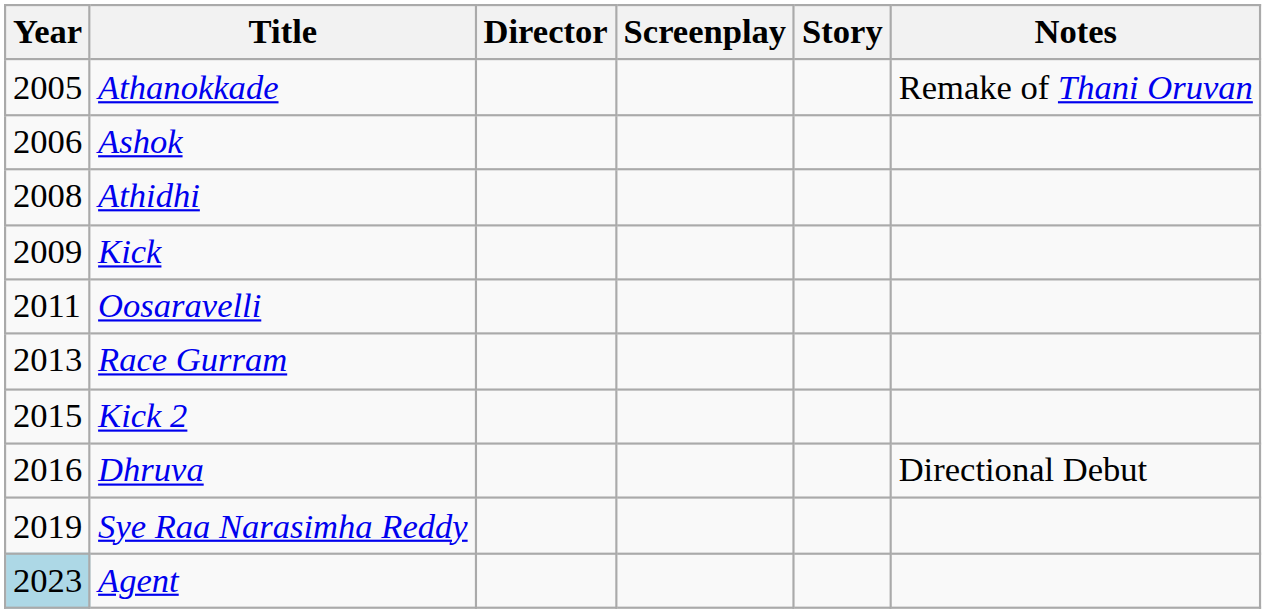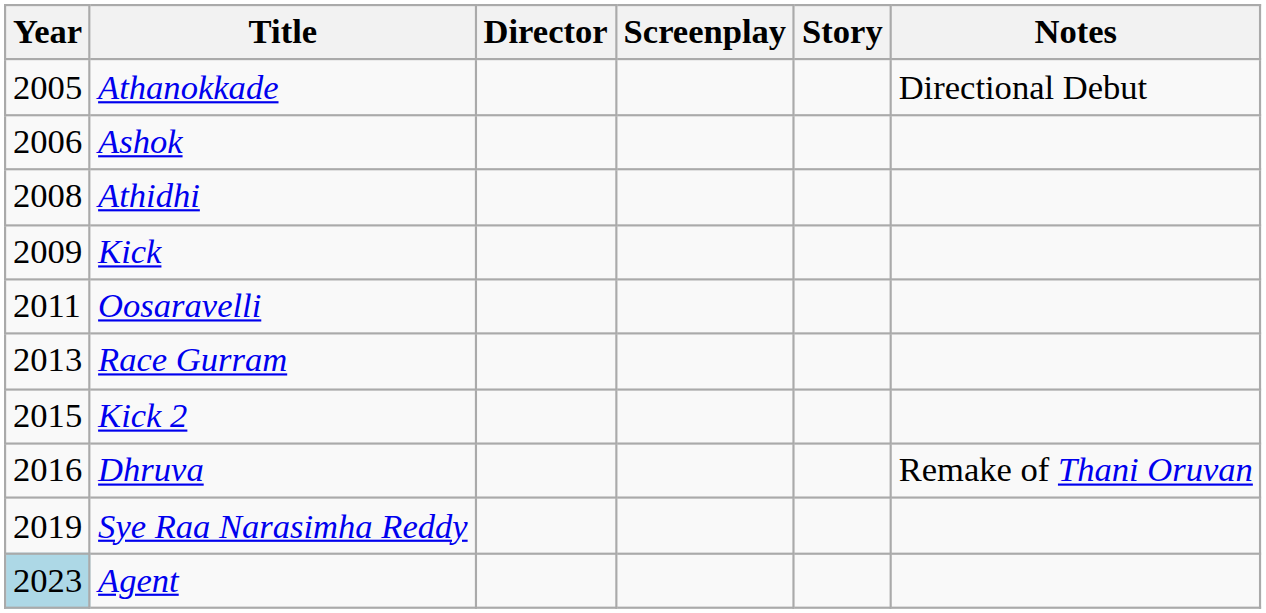 <table class="wikitable sortable">
 <tr>
 <th>Year</th>
 <th>Title</th>
 <th>Director</th>
 <th>Screenplay</th>
 <th>Story</th>
 <th>Notes</th>
 </tr>
 <tr>
 <td>2005</td>
 <td><em><a href='#'>Athanokkade</a></em></td>
 <td></td>
 <td></td>
 <td></td>
-<td>Remake of <em><a href='#'>Thani Oruvan</a></em></td>
+<td>Directional Debut</td>
 </tr>
 <tr>
 <td>2006</td>
 <td><em><a href='#'>Ashok</a></em></td>
 <td></td>
 <td></td>
 <td></td>
 <td></td>
 </tr>
 <tr>
 <td>2008</td>
 <td><em><a href='#'>Athidhi</a></em></td>
 <td></td>
 <td></td>
 <td></td>
 <td></td>
 </tr>
 <tr>
 <td>2009</td>
 <td><em><a href='#'>Kick</a></em></td>
 <td></td>
 <td></td>
 <td></td>
 <td></td>
 </tr>
 <tr>
 <td>2011</td>
 <td><em><a href='#'>Oosaravelli</a></em></td>
 <td></td>
 <td></td>
 <td></td>
 <td></td>
 </tr>
 <tr>
 <td>2013</td>
 <td><em><a href='#'>Race Gurram</a></em></td>
 <td></td>
 <td></td>
 <td></td>
 <td></td>
 </tr>
 <tr>
 <td>2015</td>
 <td><em><a href='#'>Kick 2</a></em></td>
 <td></td>
 <td></td>
 <td></td>
 <td></td>
 </tr>
 <tr>
 <td>2016</td>
 <td><em><a href='#'>Dhruva</a></em></td>
 <td></td>
 <td></td>
 <td></td>
-<td>Directional Debut</td>
+<td>Remake of <em><a href='#'>Thani Oruvan</a></em></td>
 </tr>
 <tr>
 <td>2019</td>
 <td><em><a href='#'>Sye Raa Narasimha Reddy</a></em></td>
 <td></td>
 <td></td>
 <td></td>
 <td></td>
 </tr>
 <tr>
 <td style="background: lightblue;">2023</td>
 <td><a href='#'><em>Agent</em></a></td>
 <td></td>
 <td></td>
 <td></td>
 <td></td>
 </tr>
 </table>
